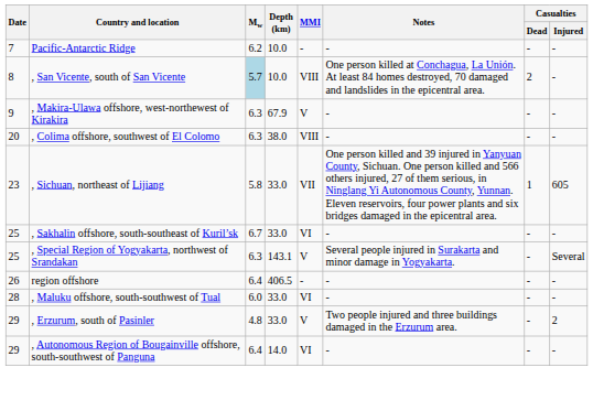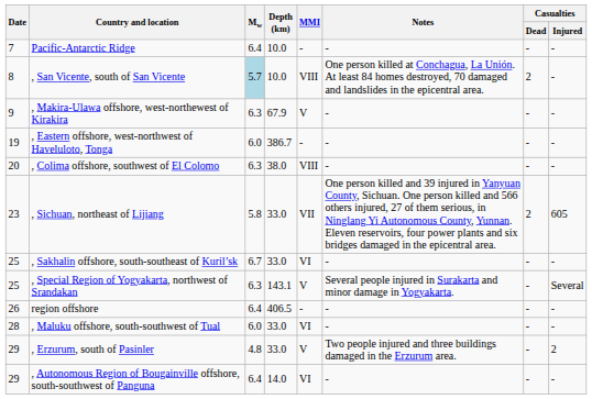 <table class="wikitable sortable" style="border:1px black;  margin-left:1em;">
 <tr>
 <th rowspan="2"><small>Date</small></th>
 <th rowspan="2" style="width: 310px"><small>Country and location</small></th>
 <th rowspan="2"><small>M<sub>w</sub></small></th>
 <th rowspan="2"><small>Depth (km)</small></th>
 <th rowspan="2"><small><a href='#'>MMI</a></small></th>
 <th rowspan="2" class="unsortable"><small>Notes</small></th>
 <th colspan="2"><small>Casualties</small></th>
 </tr>
 <tr>
 <th><small>Dead</small></th>
 <th><small>Injured</small></th>
 </tr>
 <tr>
 <td>7</td>
 <td><a href='#'>Pacific-Antarctic Ridge</a></td>
-<td>6.2</td>
+<td>6.4</td>
 <td>10.0</td>
 <td>-</td>
 <td>-</td>
 <td>-</td>
 <td>-</td>
 </tr>
 <tr>
 <td>8</td>
 <td>, <a href='#'>San Vicente</a>,  south of <a href='#'>San Vicente</a></td>
 <td style="background: lightblue;">5.7</td>
 <td>10.0</td>
 <td>VIII</td>
 <td>One person killed at <a href='#'>Conchagua</a>, <a href='#'>La Unión</a>. At least 84 homes destroyed, 70 damaged and landslides in the epicentral area.</td>
 <td>2</td>
 <td>-</td>
 </tr>
 <tr>
 <td>9</td>
 <td>, <a href='#'>Makira-Ulawa</a> offshore,  west-northewest of <a href='#'>Kirakira</a></td>
 <td>6.3</td>
 <td>67.9</td>
 <td>V</td>
 <td>-</td>
 <td>-</td>
 <td>-</td>
 </tr>
 <tr>
+<td>19</td>
+<td>, <a href='#'>Eastern</a> offshore,  west-northwest of <a href='#'>Haveluloto</a>, <a href='#'>Tonga</a></td>
+<td>6.0</td>
+<td>386.7</td>
+<td>-</td>
+<td>-</td>
+<td>-</td>
+<td>-</td>
+</tr>
+<tr>
 <td>20</td>
 <td>, <a href='#'>Colima</a> offshore,  southwest of <a href='#'>El Colomo</a></td>
 <td>6.3</td>
 <td>38.0</td>
 <td>VIII</td>
 <td>-</td>
 <td>-</td>
 <td>-</td>
 </tr>
 <tr>
 <td>23</td>
 <td>, <a href='#'>Sichuan</a>,  northeast of <a href='#'>Lijiang</a></td>
 <td>5.8</td>
 <td>33.0</td>
 <td>VII</td>
 <td>One person killed and 39 injured in <a href='#'>Yanyuan County</a>, Sichuan. One person killed and 566 others injured, 27 of them serious, in <a href='#'>Ninglang Yi Autonomous County</a>, <a href='#'>Yunnan</a>. Eleven reservoirs, four power plants and six bridges damaged in the epicentral area.</td>
-<td>1</td>
+<td>2</td>
 <td>605</td>
 </tr>
 <tr>
 <td>25</td>
 <td>, <a href='#'>Sakhalin</a> offshore,  south-southeast of <a href='#'>Kuril’sk</a></td>
 <td>6.7</td>
 <td>33.0</td>
 <td>VI</td>
 <td>-</td>
 <td>-</td>
 <td>-</td>
 </tr>
 <tr>
 <td>25</td>
 <td>, <a href='#'>Special Region of Yogyakarta</a>,  northwest of <a href='#'>Srandakan</a></td>
 <td>6.3</td>
 <td>143.1</td>
 <td>V</td>
 <td>Several people injured in <a href='#'>Surakarta</a> and minor damage in <a href='#'>Yogyakarta</a>.</td>
 <td>-</td>
 <td>Several</td>
 </tr>
 <tr>
 <td>26</td>
 <td> region offshore</td>
 <td>6.4</td>
 <td>406.5</td>
 <td>-</td>
 <td>-</td>
 <td>-</td>
 <td>-</td>
 </tr>
 <tr>
 <td>28</td>
 <td>, <a href='#'>Maluku</a> offshore,  south-southwest of <a href='#'>Tual</a></td>
 <td>6.0</td>
 <td>33.0</td>
 <td>VI</td>
 <td>-</td>
 <td>-</td>
 <td>-</td>
 </tr>
 <tr>
 <td>29</td>
 <td>, <a href='#'>Erzurum</a>,  south of <a href='#'>Pasinler</a></td>
 <td>4.8</td>
 <td>33.0</td>
 <td>V</td>
 <td>Two people injured and three buildings damaged in the <a href='#'>Erzurum</a> area.</td>
 <td>-</td>
 <td>2</td>
 </tr>
 <tr>
 <td>29</td>
 <td>, <a href='#'>Autonomous Region of Bougainville</a> offshore,  south-southwest of <a href='#'>Panguna</a></td>
 <td>6.4</td>
 <td>14.0</td>
 <td>VI</td>
 <td>-</td>
 <td>-</td>
 <td>-</td>
 </tr>
 <tr>
 </tr>
 </table>
